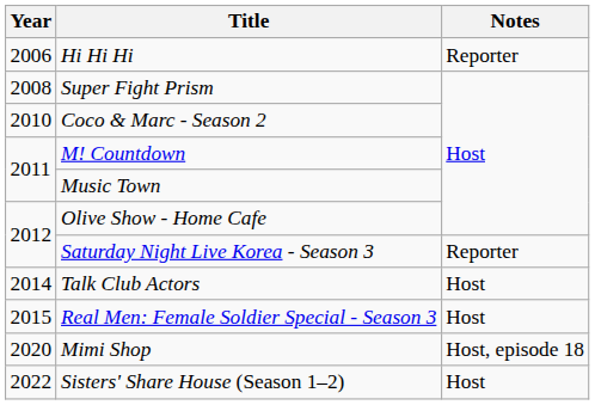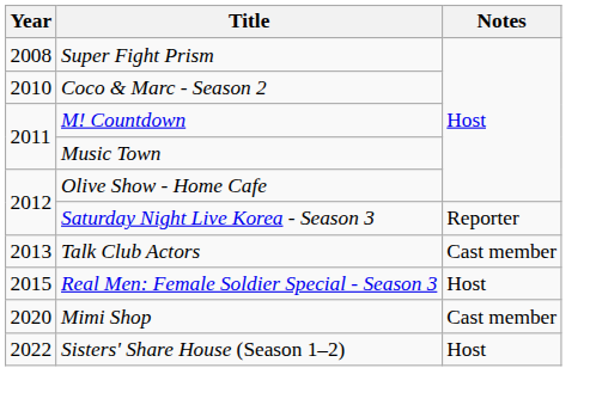 <table class="wikitable sortable" border="1">
 <tr>
 <th>Year</th>
 <th>Title</th>
 <th class="unsortable">Notes</th>
-</tr>
-<tr>
-<td>2006</td>
-<td><em>Hi Hi Hi</em></td>
-<td>Reporter</td>
 </tr>
 <tr>
 <td>2008</td>
 <td><em>Super Fight Prism</em></td>
 <td rowspan="5"><a href='#'>Host</a></td>
 </tr>
 <tr>
 <td>2010</td>
 <td><em>Coco & Marc - Season 2</em></td>
 </tr>
 <tr>
 <td rowspan="2">2011</td>
 <td><em><a href='#'>M! Countdown</a></em></td>
 </tr>
 <tr>
 <td><em>Music Town</em></td>
 </tr>
 <tr>
 <td rowspan="2">2012</td>
 <td><em>Olive Show - Home Cafe</em></td>
 </tr>
 <tr>
 <td><em><a href='#'>Saturday Night Live Korea</a> - Season 3</em></td>
 <td>Reporter</td>
 </tr>
 <tr>
-<td>2014</td>
+<td>2013</td>
 <td><em>Talk Club Actors</em></td>
-<td>Host</td>
+<td>Cast member</td>
 </tr>
 <tr>
 <td>2015</td>
 <td><em><a href='#'>Real Men: Female Soldier Special - Season 3</a></em></td>
 <td>Host</td>
 </tr>
 <tr>
 <td>2020</td>
 <td><em> Mimi Shop </em></td>
-<td>Host, episode 18</td>
+<td>Cast member</td>
 </tr>
 <tr>
 <td>2022</td>
 <td><em>Sisters' Share House</em> (Season 1–2) </td>
 <td>Host </td>
 </tr>
 </table>
